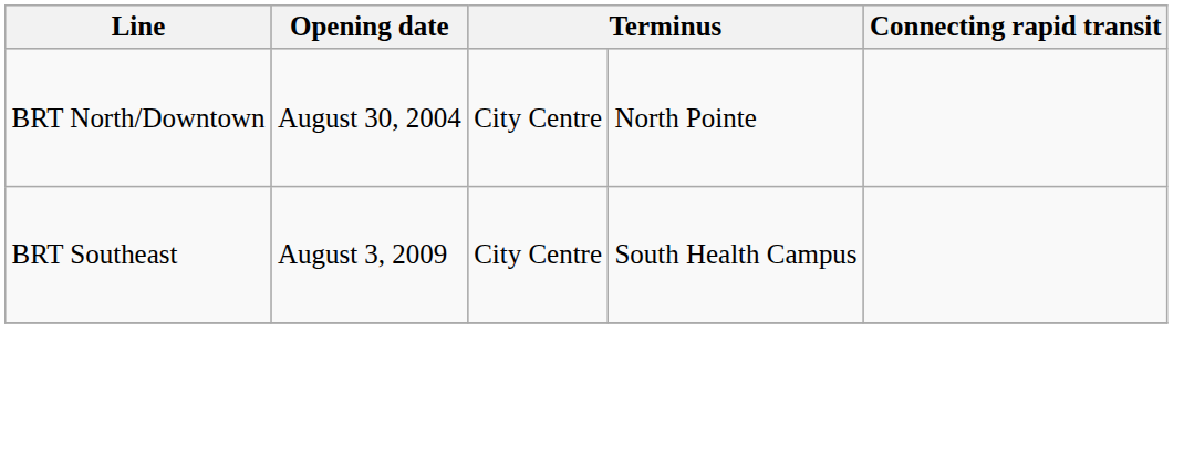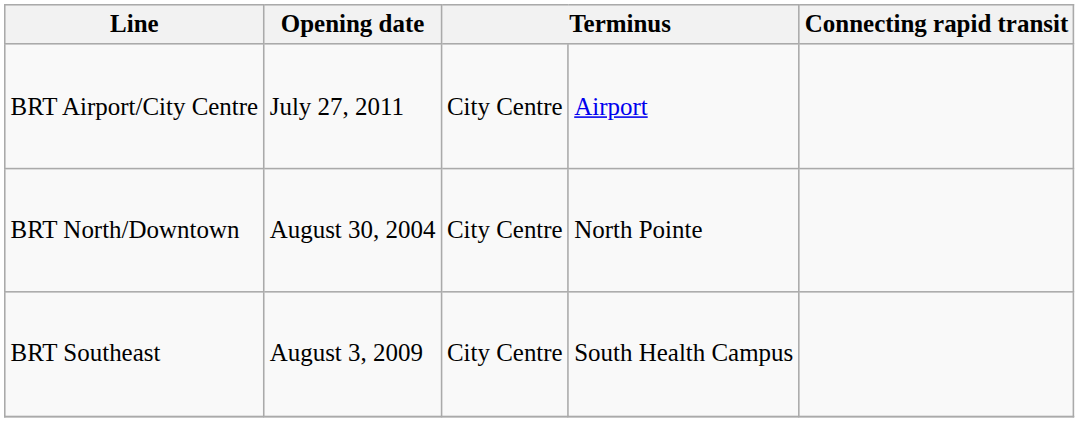 <table class="wikitable">
 <tr>
 <th>Line</th>
 <th>Opening date</th>
 <th colspan="2">Terminus</th>
 <th>Connecting rapid transit</th>
+</tr>
+<tr>
+<td> BRT Airport/City Centre</td>
+<td>July 27, 2011</td>
+<td>City Centre</td>
+<td><a href='#'>Airport</a></td>
+<td><br><br><br><br></td>
 </tr>
 <tr>
 <td> BRT North/Downtown</td>
 <td>August 30, 2004</td>
 <td>City Centre</td>
 <td>North Pointe</td>
 <td><br><br><br><br></td>
 </tr>
 <tr>
 <td> BRT Southeast</td>
 <td>August 3, 2009</td>
 <td>City Centre</td>
 <td>South Health Campus</td>
 <td><br><br><br><br></td>
 </tr>
 <tr>
 </tr>
 </table>
